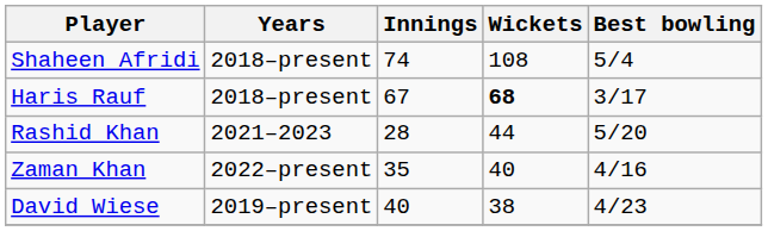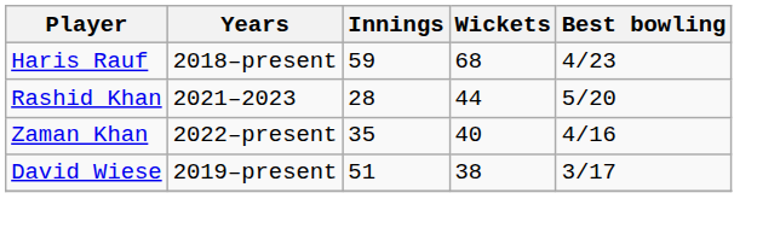 <table class="wikitable">
 <tr>
 <th>Player</th>
 <th>Years</th>
 <th>Innings</th>
 <th>Wickets</th>
 <th>Best bowling</th>
 </tr>
 <tr>
-<td><a href='#'>Shaheen Afridi</a></td>
-<td>2018–present</td>
-<td>74</td>
-<td>108</td>
-<td>5/4</td>
-</tr>
-<tr>
 <td><a href='#'>Haris Rauf</a></td>
 <td>2018–present</td>
-<td>67</td>
-<td><strong>68</strong></td>
-<td>3/17</td>
+<td>59</td>
+<td>68</td>
+<td>4/23</td>
 </tr>
 <tr>
 <td><a href='#'>Rashid Khan</a></td>
 <td>2021–2023</td>
 <td>28</td>
 <td>44</td>
 <td>5/20</td>
 </tr>
 <tr>
 <td><a href='#'>Zaman Khan</a></td>
 <td>2022–present</td>
 <td>35</td>
 <td>40</td>
 <td>4/16</td>
 </tr>
 <tr>
 <td><a href='#'>David Wiese</a></td>
 <td>2019–present</td>
-<td>40</td>
+<td>51</td>
 <td>38</td>
-<td>4/23</td>
+<td>3/17</td>
 </tr>
 <tr>
 </tr>
 </table>
